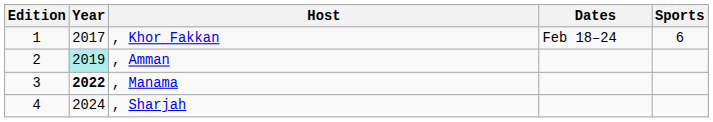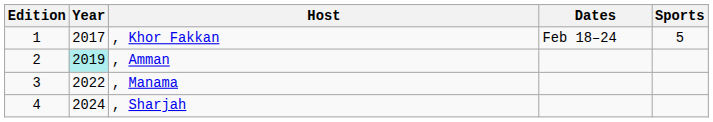 <table class=wikitable>
 <tr>
 <th width=20>Edition</th>
 <th width=20>Year</th>
 <th width=400>Host</th>
 <th width=100>Dates</th>
 <th width=20>Sports</th>
 </tr>
 <tr>
 <td align=center>1</td>
 <td>2017</td>
 <td>, <a href='#'>Khor Fakkan</a></td>
 <td>Feb 18–24</td>
-<td align=center>6</td>
+<td align=center>5</td>
 </tr>
 <tr>
 <td align=center>2</td>
 <td style="background: paleturquoise;">2019</td>
 <td>, <a href='#'>Amman</a></td>
 <td></td>
 <td align=center></td>
 </tr>
 <tr>
 <td align=center>3</td>
-<td><strong>2022</strong></td>
+<td>2022</td>
 <td>, <a href='#'>Manama</a></td>
 <td></td>
 <td align=center></td>
 </tr>
 <tr>
 <td align=center>4</td>
 <td>2024</td>
 <td>, <a href='#'>Sharjah</a></td>
 <td></td>
 <td align=center></td>
 </tr>
 </table>
